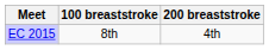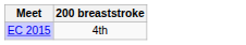 <table class="sortable wikitable">
 <tr>
 <th>Meet</th>
-<th class="unsortable">100 breaststroke</th>
 <th class="unsortable">200 breaststroke</th>
 </tr>
 <tr>
 <td style="background:#ccccff"><a href='#'>EC 2015</a></td>
-<td align="center">8th</td>
 <td align="center">4th</td>
 </tr>
 </table>
